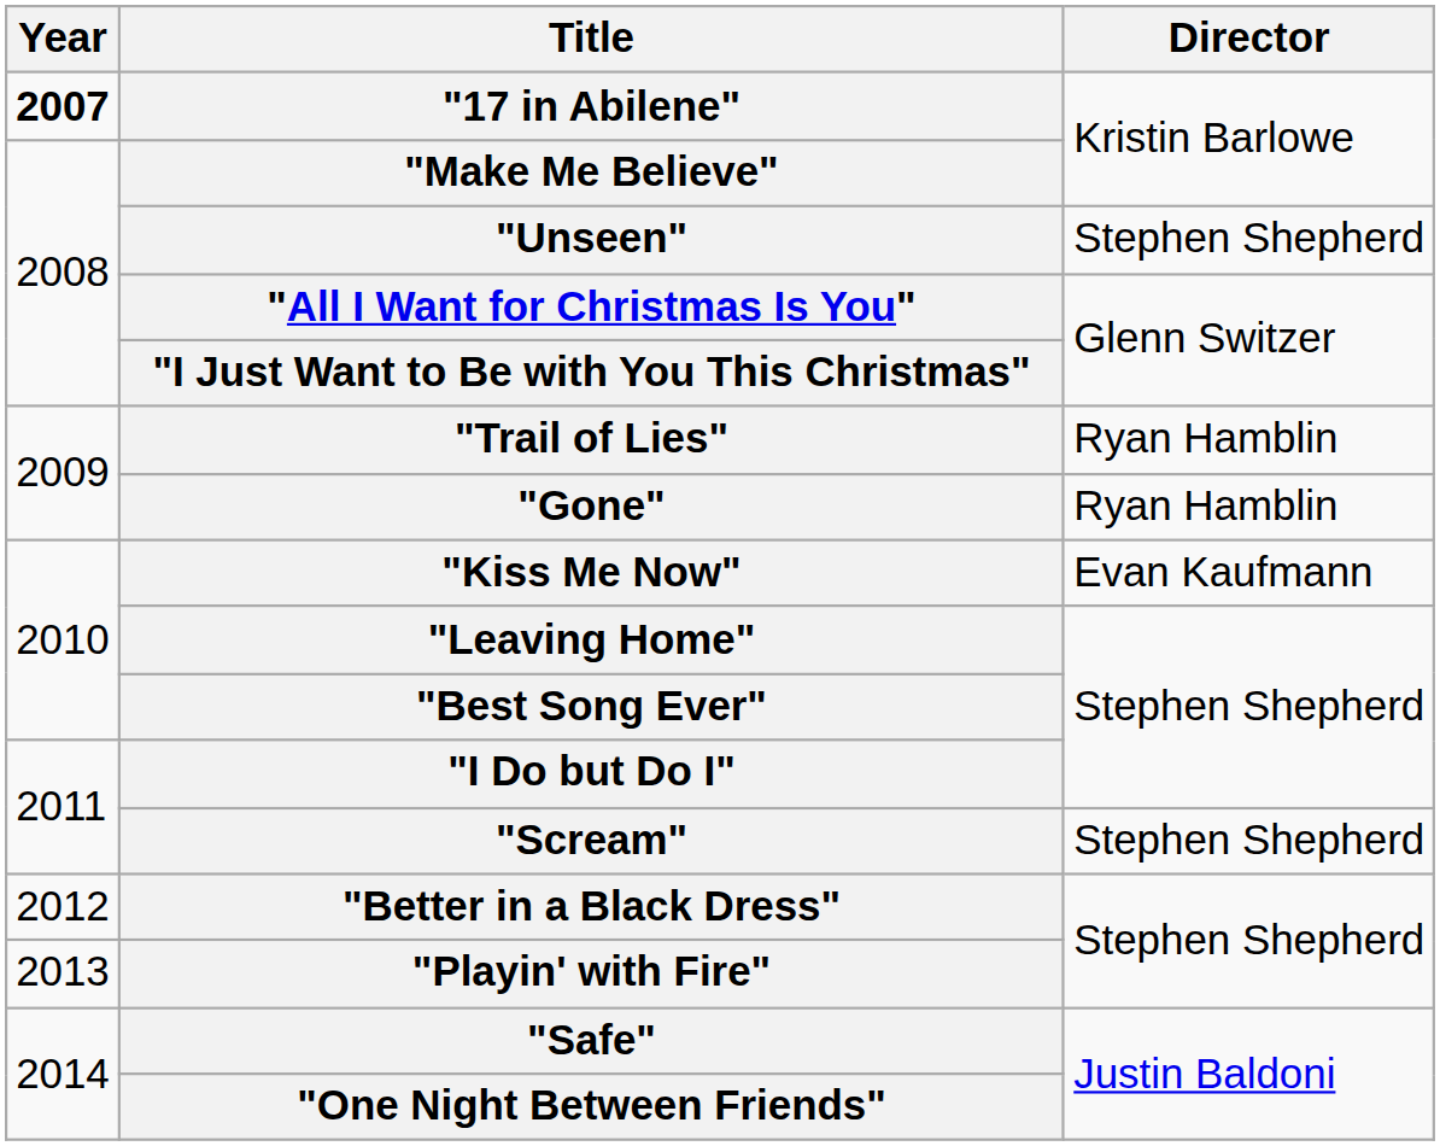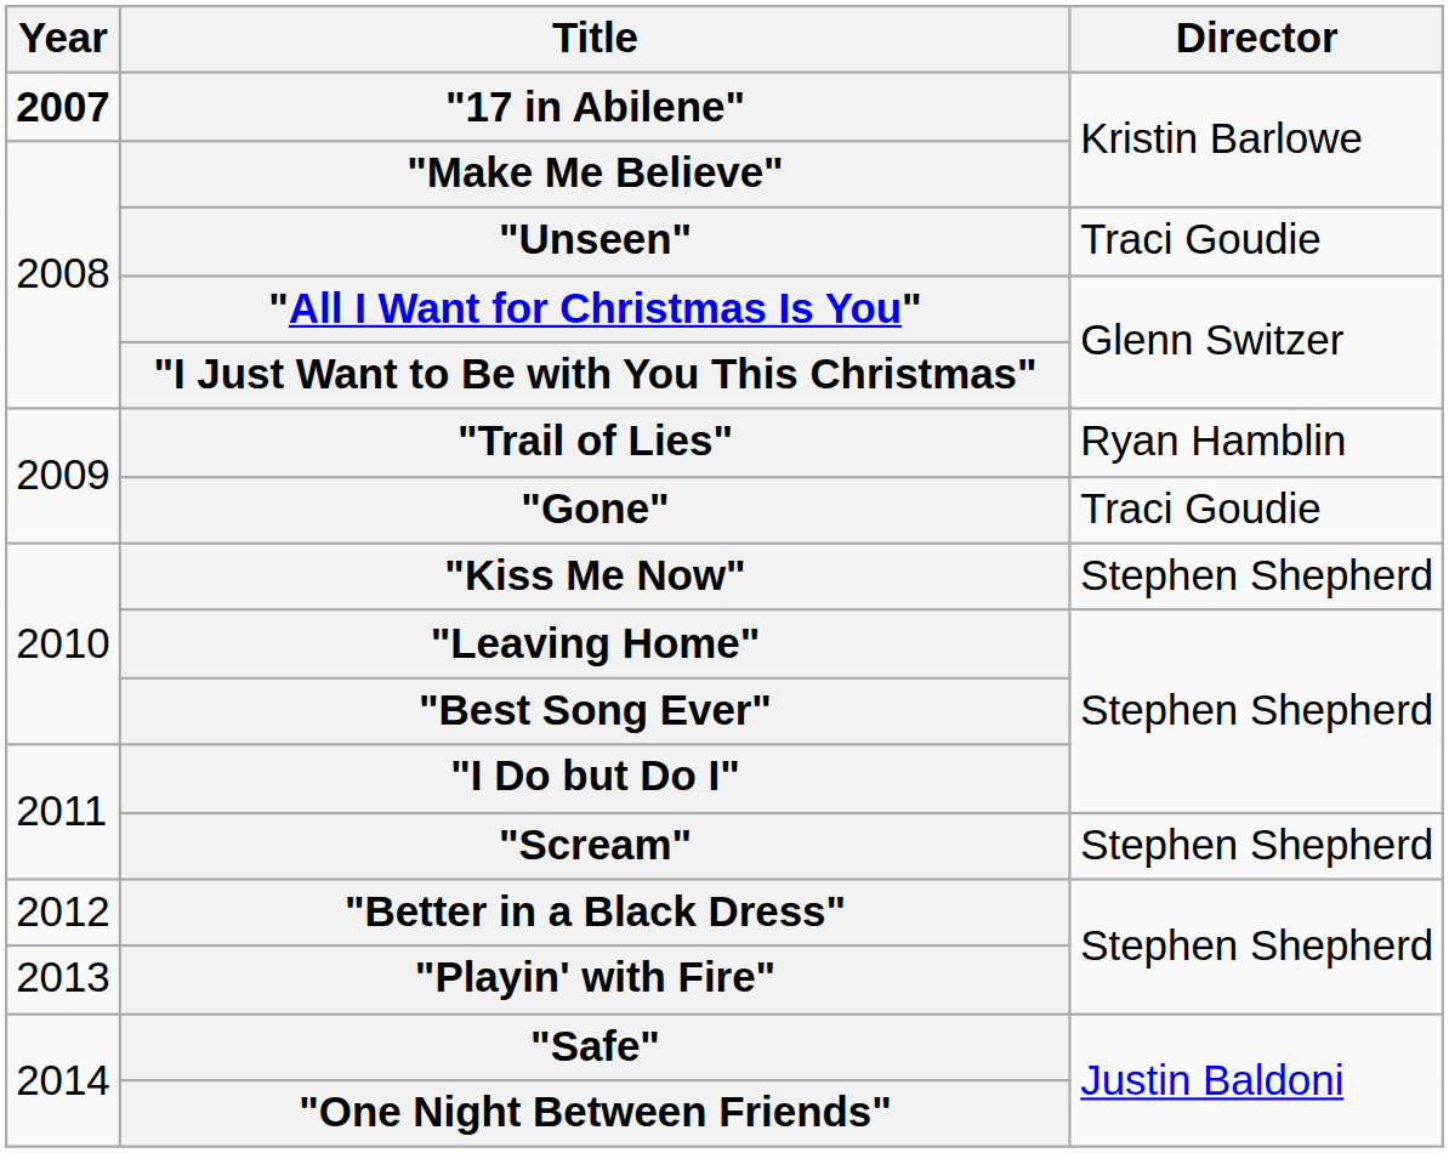 <table class="wikitable plainrowheaders">
 <tr>
 <th>Year</th>
 <th style="width:22em;">Title</th>
 <th>Director</th>
 </tr>
 <tr>
 <td><strong>2007</strong></td>
 <th scope="row">"17 in Abilene"</th>
 <td rowspan="2">Kristin Barlowe</td>
 </tr>
 <tr>
 <td rowspan="4">2008</td>
 <th scope="row">"Make Me Believe"</th>
 </tr>
 <tr>
 <th scope="row">"Unseen"</th>
-<td>Stephen Shepherd</td>
+<td>Traci Goudie</td>
 </tr>
 <tr>
 <th scope="row">"<a href='#'>All I Want for Christmas Is You</a>"</th>
 <td rowspan="2">Glenn Switzer</td>
 </tr>
 <tr>
 <th scope="row">"I Just Want to Be with You This Christmas"</th>
 </tr>
 <tr>
 <td rowspan="2">2009</td>
 <th scope="row">"Trail of Lies"</th>
 <td>Ryan Hamblin</td>
 </tr>
 <tr>
 <th scope="row">"Gone"</th>
-<td>Ryan Hamblin</td>
+<td>Traci Goudie</td>
 </tr>
 <tr>
 <td rowspan="3">2010</td>
 <th scope="row">"Kiss Me Now"</th>
-<td>Evan Kaufmann</td>
+<td>Stephen Shepherd</td>
 </tr>
 <tr>
 <th scope="row">"Leaving Home"</th>
 <td rowspan="3">Stephen Shepherd</td>
 </tr>
 <tr>
 <th scope="row">"Best Song Ever"</th>
 </tr>
 <tr>
 <td rowspan="2">2011</td>
 <th scope="row">"I Do but Do I"</th>
 </tr>
 <tr>
 <th scope="row">"Scream"</th>
 <td>Stephen Shepherd</td>
 </tr>
 <tr>
 <td>2012</td>
 <th scope="row">"Better in a Black Dress"</th>
 <td rowspan="2">Stephen Shepherd</td>
 </tr>
 <tr>
 <td>2013</td>
 <th scope="row">"Playin' with Fire"</th>
 </tr>
 <tr>
 <td rowspan="2">2014</td>
 <th scope="row">"Safe"</th>
 <td rowspan="2"><a href='#'>Justin Baldoni</a></td>
 </tr>
 <tr>
 <th scope="row">"One Night Between Friends"</th>
 </tr>
 </table>
